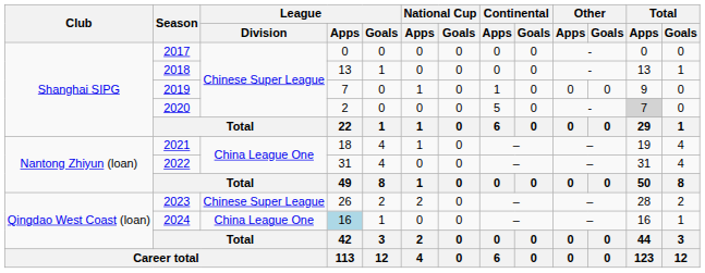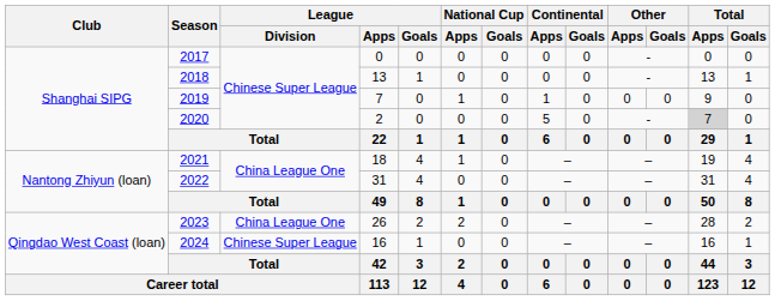 <table class="wikitable" style="text-align: center">
 <tr>
 <th rowspan="2">Club</th>
 <th rowspan="2">Season</th>
 <th colspan="3">League</th>
 <th colspan="2">National Cup</th>
 <th colspan="2">Continental</th>
 <th colspan="2">Other</th>
 <th colspan="2">Total</th>
 </tr>
 <tr>
 <th>Division</th>
 <th>Apps</th>
 <th>Goals</th>
 <th>Apps</th>
 <th>Goals</th>
 <th>Apps</th>
 <th>Goals</th>
 <th>Apps</th>
 <th>Goals</th>
 <th>Apps</th>
 <th>Goals</th>
 </tr>
 <tr>
 <td rowspan=5><a href='#'>Shanghai SIPG</a></td>
 <td><a href='#'>2017</a></td>
 <td rowspan=4><a href='#'>Chinese Super League</a></td>
 <td>0</td>
 <td>0</td>
 <td>0</td>
 <td>0</td>
 <td>0</td>
 <td>0</td>
 <td colspan="2">-</td>
 <td>0</td>
 <td>0</td>
 </tr>
 <tr>
 <td><a href='#'>2018</a></td>
 <td>13</td>
 <td>1</td>
 <td>0</td>
 <td>0</td>
 <td>0</td>
 <td>0</td>
 <td colspan="2">-</td>
 <td>13</td>
 <td>1</td>
 </tr>
 <tr>
 <td><a href='#'>2019</a></td>
 <td>7</td>
 <td>0</td>
 <td>1</td>
 <td>0</td>
 <td>1</td>
 <td>0</td>
 <td>0</td>
 <td>0</td>
 <td>9</td>
 <td>0</td>
 </tr>
 <tr>
 <td><a href='#'>2020</a></td>
 <td>2</td>
 <td>0</td>
 <td>0</td>
 <td>0</td>
 <td>5</td>
 <td>0</td>
 <td colspan="2">-</td>
 <td style="background: lightgrey;">7</td>
 <td>0</td>
 </tr>
 <tr>
 <th colspan=2>Total</th>
 <th>22</th>
 <th>1</th>
 <th>1</th>
 <th>0</th>
 <th>6</th>
 <th>0</th>
 <th>0</th>
 <th>0</th>
 <th>29</th>
 <th>1</th>
 </tr>
 <tr>
 <td rowspan=3><a href='#'>Nantong Zhiyun</a> (loan)</td>
 <td><a href='#'>2021</a></td>
 <td rowspan=2><a href='#'>China League One</a></td>
 <td>18</td>
 <td>4</td>
 <td>1</td>
 <td>0</td>
 <td colspan="2">–</td>
 <td colspan="2">–</td>
 <td>19</td>
 <td>4</td>
 </tr>
 <tr>
 <td><a href='#'>2022</a></td>
 <td>31</td>
 <td>4</td>
 <td>0</td>
 <td>0</td>
 <td colspan="2">–</td>
 <td colspan="2">–</td>
 <td>31</td>
 <td>4</td>
 </tr>
 <tr>
 <th colspan=2>Total</th>
 <th>49</th>
 <th>8</th>
 <th>1</th>
 <th>0</th>
 <th>0</th>
 <th>0</th>
 <th>0</th>
 <th>0</th>
 <th>50</th>
 <th>8</th>
 </tr>
 <tr>
 <td rowspan=3><a href='#'>Qingdao West Coast</a> (loan)</td>
 <td><a href='#'>2023</a></td>
-<td><a href='#'>Chinese Super League</a></td>
+<td><a href='#'>China League One</a></td>
 <td>26</td>
 <td>2</td>
 <td>2</td>
 <td>0</td>
 <td colspan="2">–</td>
 <td colspan="2">–</td>
 <td>28</td>
 <td>2</td>
 </tr>
 <tr>
 <td><a href='#'>2024</a></td>
-<td><a href='#'>China League One</a></td>
-<td style="background: lightblue;">16</td>
+<td><a href='#'>Chinese Super League</a></td>
+<td>16</td>
 <td>1</td>
 <td>0</td>
 <td>0</td>
 <td colspan="2">–</td>
 <td colspan="2">–</td>
 <td>16</td>
 <td>1</td>
 </tr>
 <tr>
 <th colspan=2>Total</th>
 <th>42</th>
 <th>3</th>
 <th>2</th>
 <th>0</th>
 <th>0</th>
 <th>0</th>
 <th>0</th>
 <th>0</th>
 <th>44</th>
 <th>3</th>
 </tr>
 <tr>
 <th colspan=3>Career total</th>
 <th>113</th>
 <th>12</th>
 <th>4</th>
 <th>0</th>
 <th>6</th>
 <th>0</th>
 <th>0</th>
 <th>0</th>
 <th>123</th>
 <th>12</th>
 </tr>
 </table>
